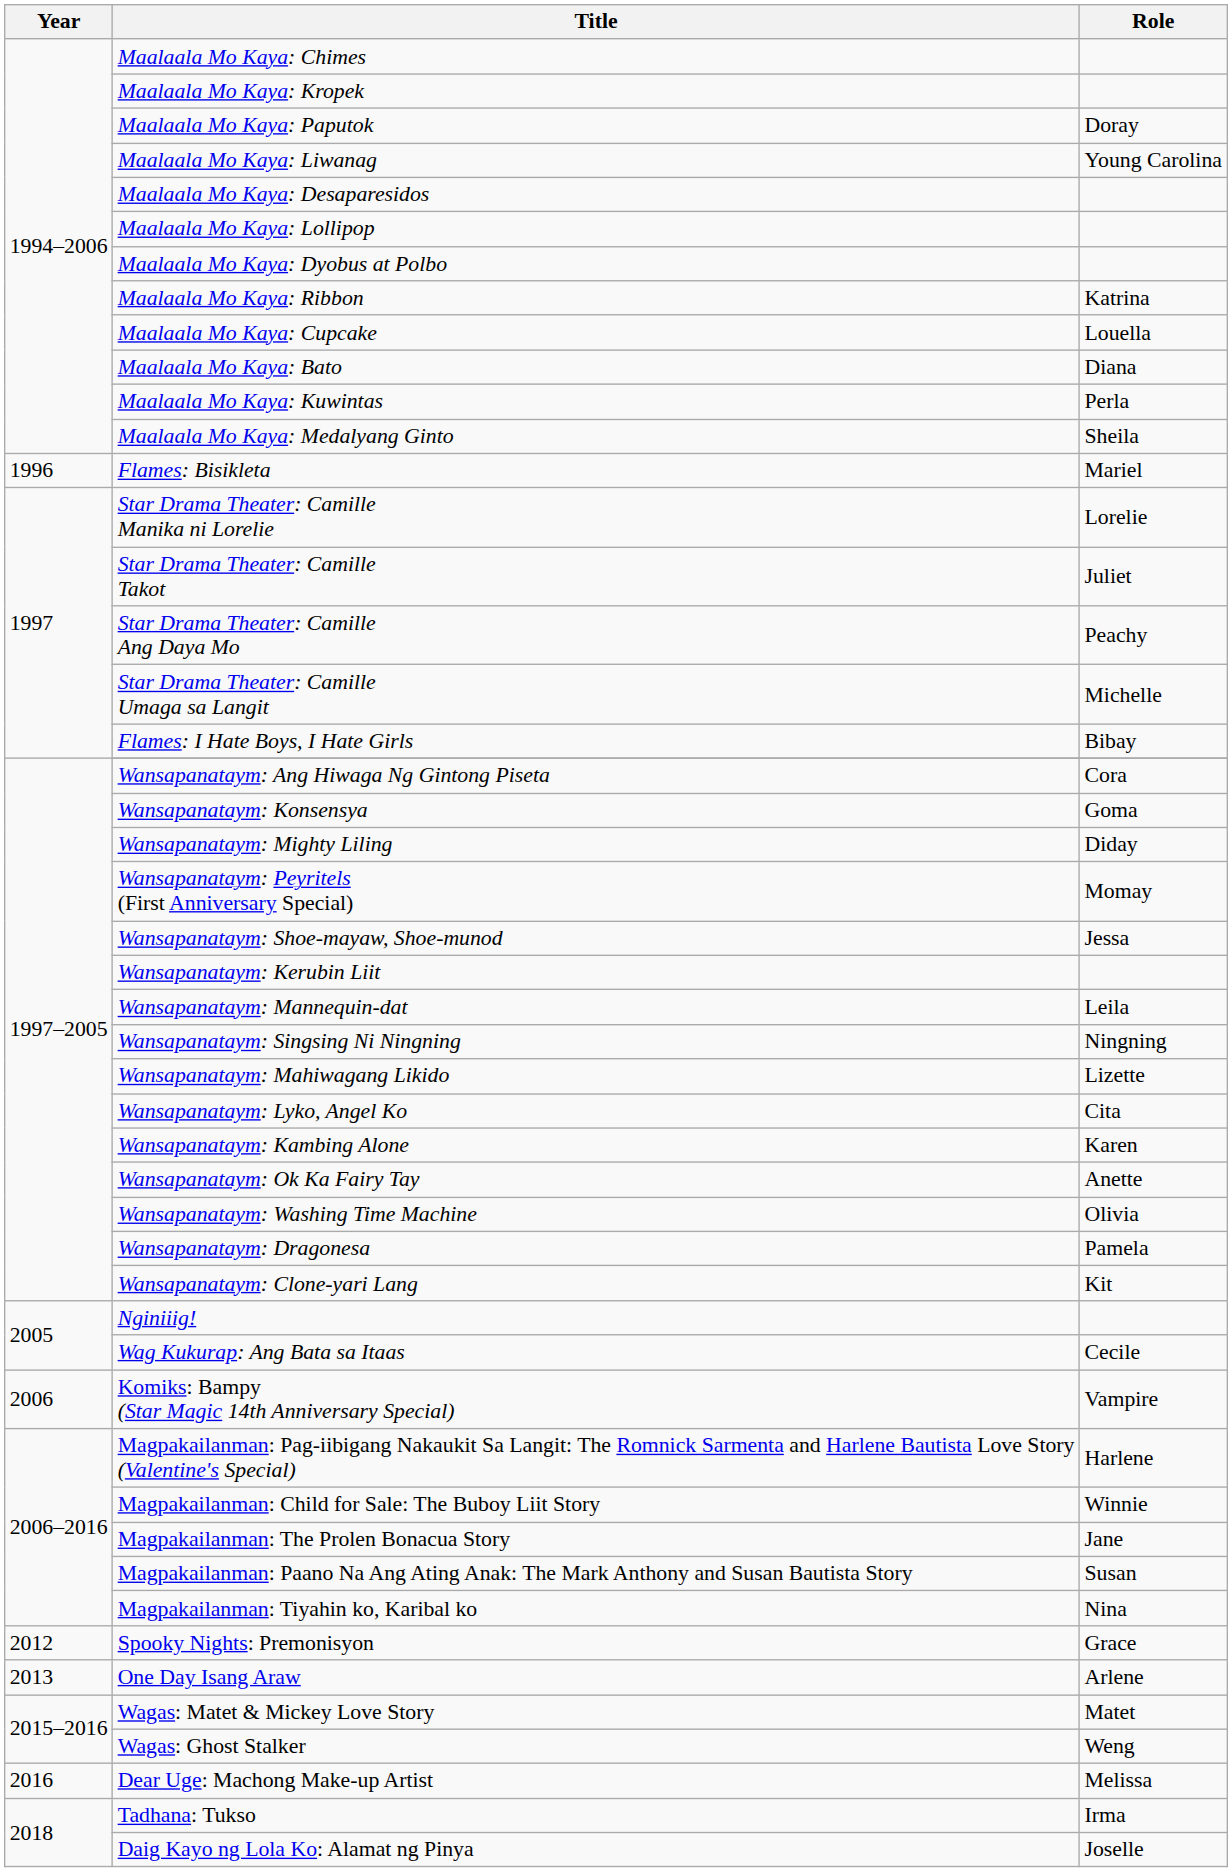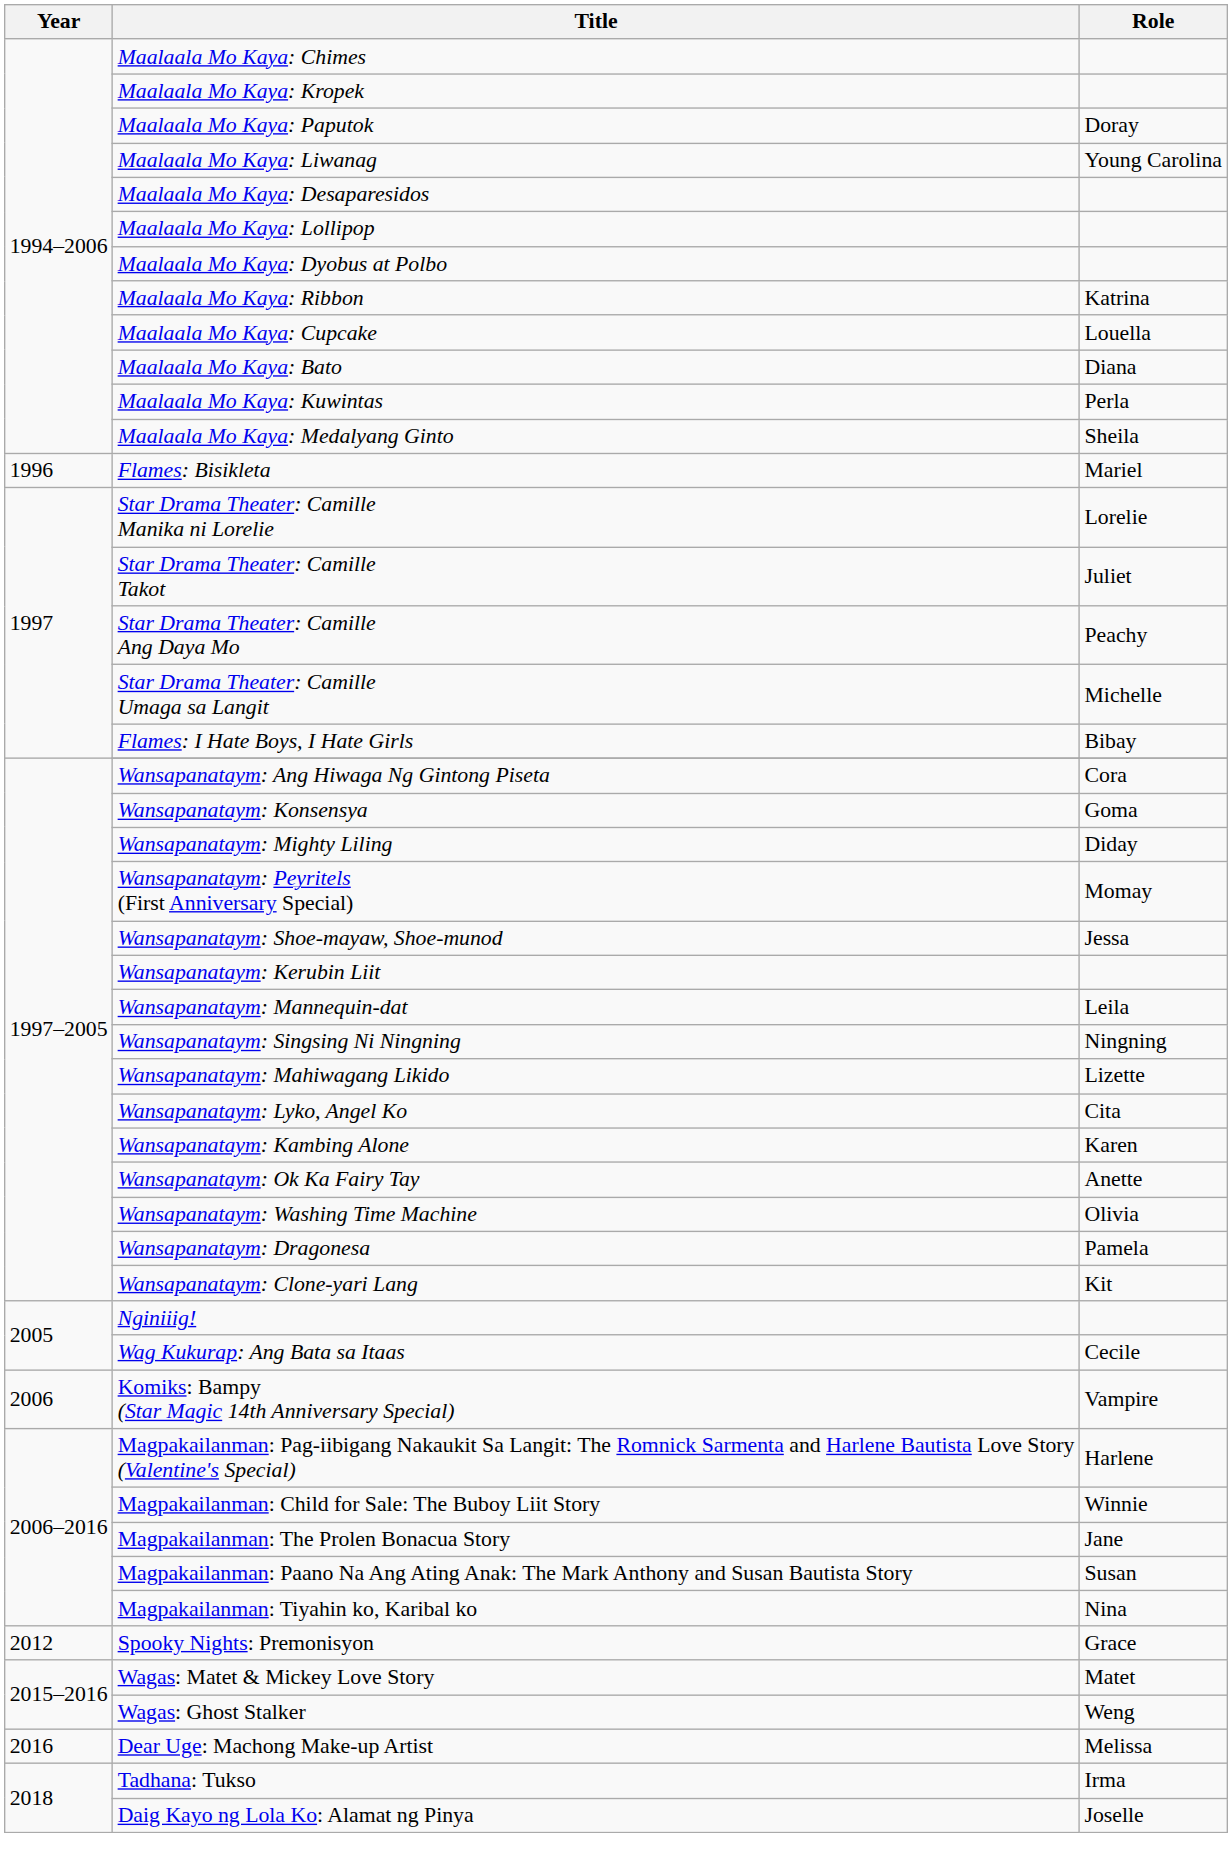 <table class="wikitable ">
 <tr>
 <th>Year</th>
 <th>Title</th>
 <th>Role</th>
 </tr>
 <tr>
 <td rowspan="12">1994–2006</td>
 <td><em><a href='#'>Maalaala Mo Kaya</a>: Chimes</em></td>
 <td></td>
 </tr>
 <tr>
 <td><em><a href='#'>Maalaala Mo Kaya</a>: Kropek</em></td>
 <td></td>
 </tr>
 <tr>
 <td><em><a href='#'>Maalaala Mo Kaya</a>: Paputok</em></td>
 <td>Doray</td>
 </tr>
 <tr>
 <td><em><a href='#'>Maalaala Mo Kaya</a>: Liwanag</em></td>
 <td>Young Carolina</td>
 </tr>
 <tr>
 <td><em><a href='#'>Maalaala Mo Kaya</a>: Desaparesidos</em></td>
 <td></td>
 </tr>
 <tr>
 <td><em><a href='#'>Maalaala Mo Kaya</a>: Lollipop</em></td>
 <td></td>
 </tr>
 <tr>
 <td><em><a href='#'>Maalaala Mo Kaya</a>: Dyobus at Polbo</em></td>
 <td></td>
 </tr>
 <tr>
 <td><em><a href='#'>Maalaala Mo Kaya</a>: Ribbon</em></td>
 <td>Katrina</td>
 </tr>
 <tr>
 <td><em><a href='#'>Maalaala Mo Kaya</a>: Cupcake</em></td>
 <td>Louella</td>
 </tr>
 <tr>
 <td><em><a href='#'>Maalaala Mo Kaya</a>: Bato</em></td>
 <td>Diana</td>
 </tr>
 <tr>
 <td><em><a href='#'>Maalaala Mo Kaya</a>: Kuwintas</em></td>
 <td>Perla</td>
 </tr>
 <tr>
 <td><em><a href='#'>Maalaala Mo Kaya</a>: Medalyang Ginto</em></td>
 <td>Sheila</td>
 </tr>
 <tr>
 <td>1996</td>
 <td><em><a href='#'>Flames</a>: Bisikleta</em></td>
 <td>Mariel</td>
 </tr>
 <tr>
 <td rowspan="5">1997</td>
 <td><em><a href='#'>Star Drama Theater</a>: Camille</em><br><em>Manika ni Lorelie</em></td>
 <td>Lorelie</td>
 </tr>
 <tr>
 <td><em><a href='#'>Star Drama Theater</a>: Camille</em><br><em>Takot</em></td>
 <td>Juliet</td>
 </tr>
 <tr>
 <td><em><a href='#'>Star Drama Theater</a>: Camille</em><br><em>Ang Daya Mo</em></td>
 <td>Peachy</td>
 </tr>
 <tr>
 <td><em><a href='#'>Star Drama Theater</a>: Camille</em><br><em>Umaga sa Langit</em></td>
 <td>Michelle</td>
 </tr>
 <tr>
 <td><em><a href='#'>Flames</a>: I Hate Boys, I Hate Girls</em></td>
 <td>Bibay</td>
 </tr>
 <tr>
 <td rowspan="16">1997–2005</td>
 </tr>
 <tr>
 <td><em><a href='#'>Wansapanataym</a>: Ang Hiwaga Ng Gintong Piseta</em></td>
 <td>Cora</td>
 </tr>
 <tr>
 <td><em><a href='#'>Wansapanataym</a>: Konsensya</em></td>
 <td>Goma</td>
 </tr>
 <tr>
 <td><em><a href='#'>Wansapanataym</a>: Mighty Liling</em></td>
 <td>Diday</td>
 </tr>
 <tr>
 <td><em><a href='#'>Wansapanataym</a>: <a href='#'>Peyritels</a></em><br>(First <a href='#'>Anniversary</a> Special)</td>
 <td>Momay</td>
 </tr>
 <tr>
 <td><em><a href='#'>Wansapanataym</a>: Shoe-mayaw, Shoe-munod</em></td>
 <td>Jessa</td>
 </tr>
 <tr>
 <td><em><a href='#'>Wansapanataym</a>: Kerubin Liit</em></td>
 <td></td>
 </tr>
 <tr>
 <td><em><a href='#'>Wansapanataym</a>: Mannequin-dat</em></td>
 <td>Leila</td>
 </tr>
 <tr>
 <td><em><a href='#'>Wansapanataym</a>: Singsing Ni Ningning</em></td>
 <td>Ningning</td>
 </tr>
 <tr>
 <td><em><a href='#'>Wansapanataym</a>: Mahiwagang Likido</em></td>
 <td>Lizette</td>
 </tr>
 <tr>
 <td><em><a href='#'>Wansapanataym</a>: Lyko, Angel Ko</em></td>
 <td>Cita</td>
 </tr>
 <tr>
 <td><em><a href='#'>Wansapanataym</a>: Kambing Alone</em></td>
 <td>Karen</td>
 </tr>
 <tr>
 <td><em><a href='#'>Wansapanataym</a>: Ok Ka Fairy Tay</em></td>
 <td>Anette</td>
 </tr>
 <tr>
 <td><em><a href='#'>Wansapanataym</a>: Washing Time Machine</em></td>
 <td>Olivia</td>
 </tr>
 <tr>
 <td><em><a href='#'>Wansapanataym</a>: Dragonesa</em></td>
 <td>Pamela</td>
 </tr>
 <tr>
 <td><em><a href='#'>Wansapanataym</a>: Clone-yari Lang</em></td>
 <td>Kit</td>
 </tr>
 <tr>
 <td rowspan="2">2005</td>
 <td><em><a href='#'>Nginiiig!</a></em></td>
 <td></td>
 </tr>
 <tr>
 <td><em><a href='#'>Wag Kukurap</a>: Ang Bata sa Itaas</td>
 <td>Cecile</td>
 </tr>
 <tr>
 <td>2006</td>
 <td></em><a href='#'>Komiks</a>: Bampy<em><br>(<a href='#'>Star Magic</a> 14th Anniversary Special)</td>
 <td>Vampire</td>
 </tr>
 <tr>
 <td rowspan="5">2006–2016</td>
 <td></em><a href='#'>Magpakailanman</a>: Pag-iibigang Nakaukit Sa Langit: The <a href='#'>Romnick Sarmenta</a> and <a href='#'>Harlene Bautista</a> Love Story<em><br>(<a href='#'>Valentine's</a> Special)</td>
 <td>Harlene</td>
 </tr>
 <tr>
 <td></em><a href='#'>Magpakailanman</a>: Child for Sale: The Buboy Liit Story<em></td>
 <td>Winnie</td>
 </tr>
 <tr>
 <td></em><a href='#'>Magpakailanman</a>: The Prolen Bonacua Story<em></td>
 <td>Jane</td>
 </tr>
 <tr>
 <td></em><a href='#'>Magpakailanman</a>: Paano Na Ang Ating Anak: The Mark Anthony and Susan Bautista Story<em></td>
 <td>Susan</td>
 </tr>
 <tr>
 <td></em><a href='#'>Magpakailanman</a>: Tiyahin ko, Karibal ko<em></td>
 <td>Nina</td>
 </tr>
 <tr>
 <td>2012</td>
 <td></em><a href='#'>Spooky Nights</a>: Premonisyon<em></td>
 <td>Grace</td>
 </tr>
 <tr>
-<td>2013</td>
-<td></em><a href='#'>One Day Isang Araw</a><em></td>
-<td>Arlene</td>
-</tr>
-<tr>
 <td rowspan="2">2015–2016</td>
 <td></em><a href='#'>Wagas</a>: Matet & Mickey Love Story<em></td>
 <td>Matet</td>
 </tr>
 <tr>
 <td></em><a href='#'>Wagas</a>: Ghost Stalker<em></td>
 <td>Weng</td>
 </tr>
 <tr>
 <td>2016</td>
 <td></em><a href='#'>Dear Uge</a>: Machong Make-up Artist<em></td>
 <td>Melissa</td>
 </tr>
 <tr>
 <td rowspan="2">2018</td>
 <td></em><a href='#'>Tadhana</a>: Tukso<em></td>
 <td>Irma</td>
 </tr>
 <tr>
 <td></em><a href='#'>Daig Kayo ng Lola Ko</a>: Alamat ng Pinya<em></td>
 <td>Joselle</td>
 </tr>
 </table>
